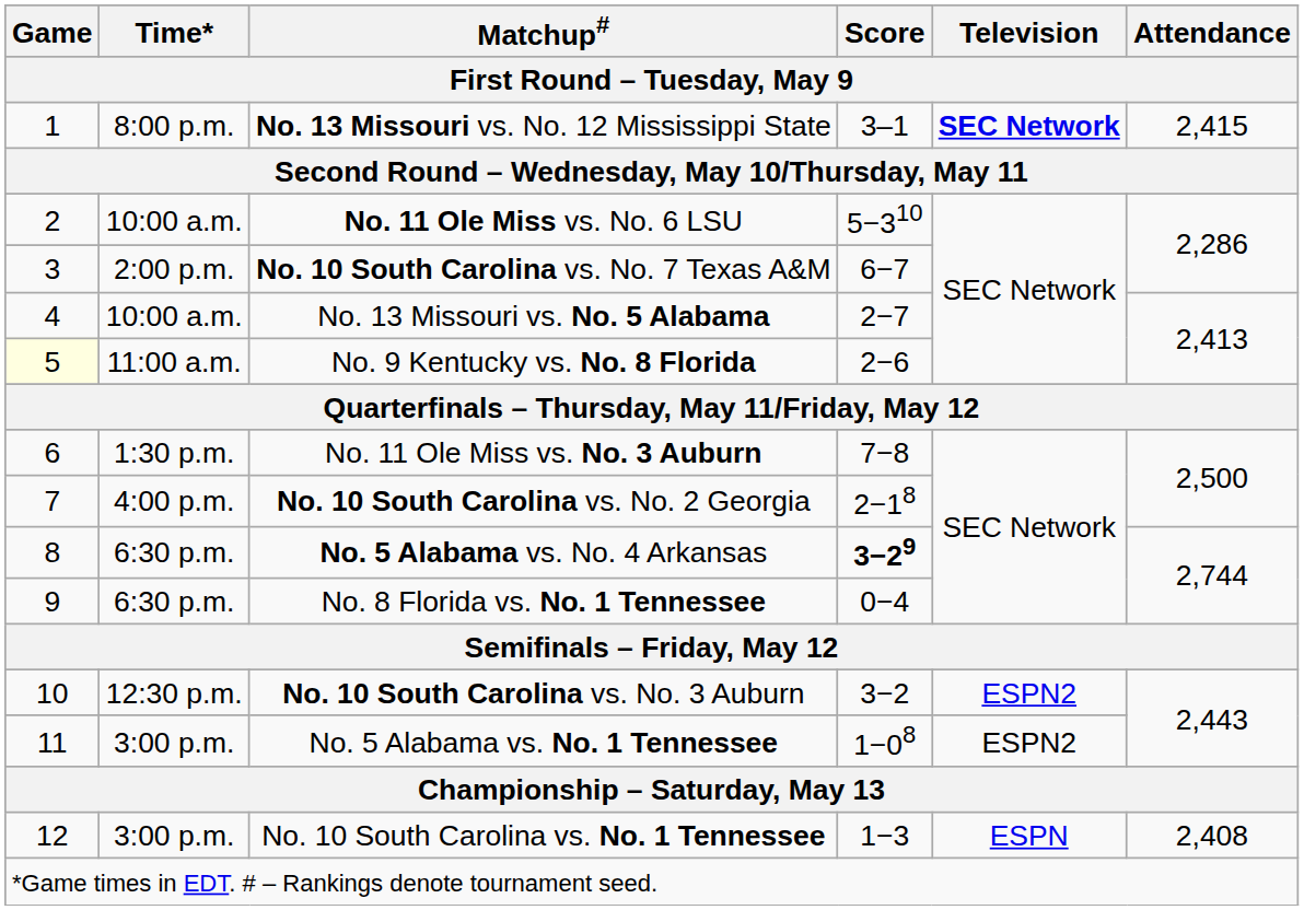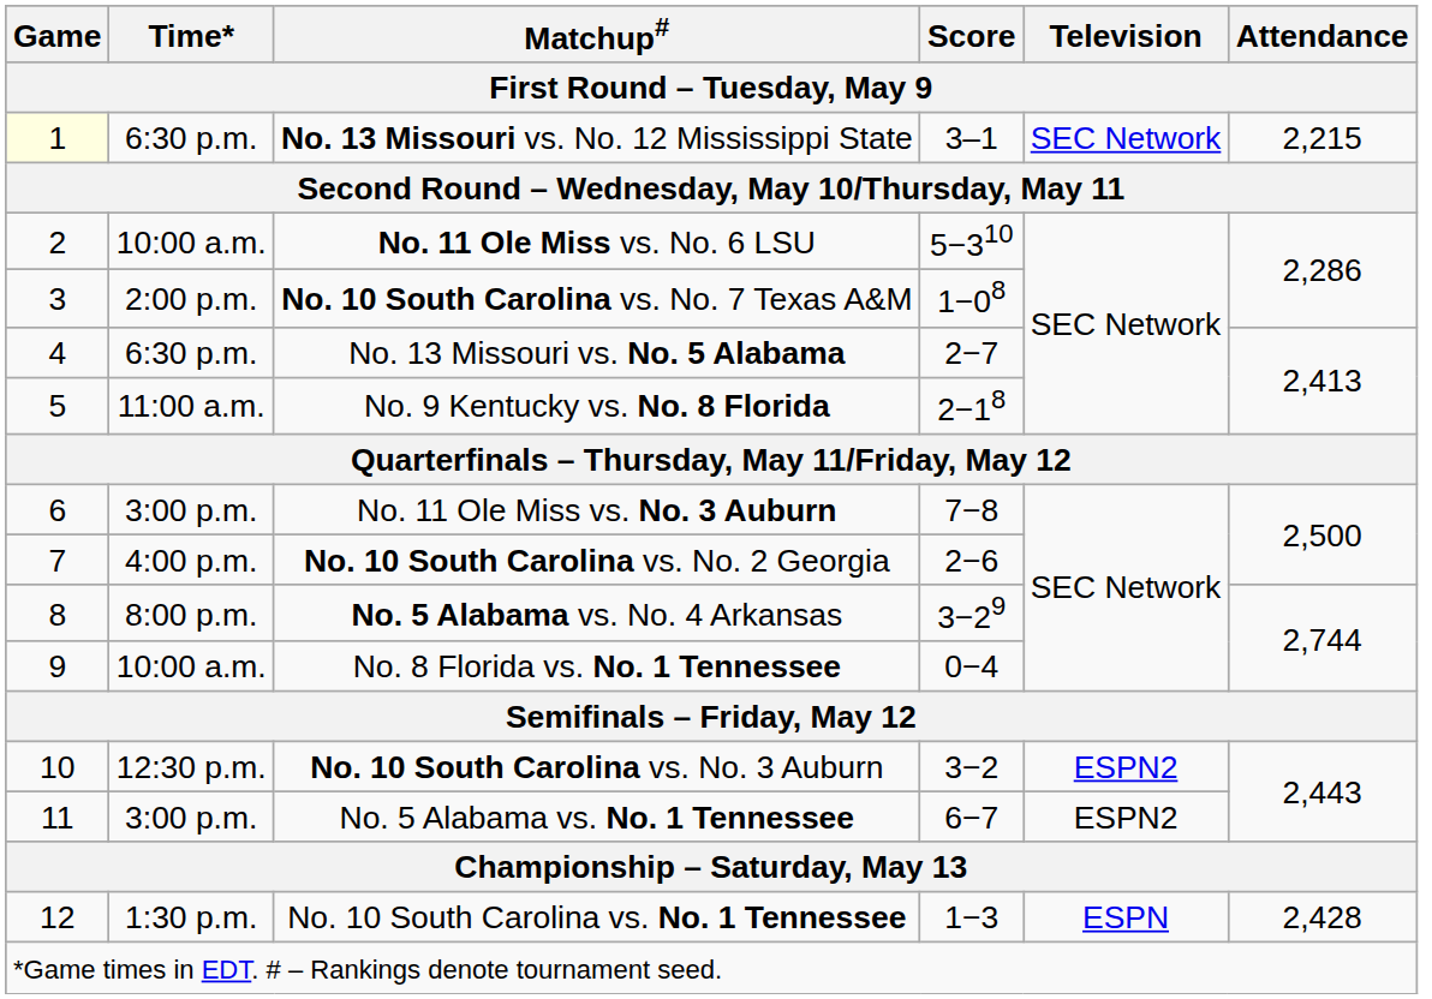 <table class="wikitable" style="font-size: 95%">
 <tr align="center">
 <th>Game</th>
 <th>Time*</th>
 <th>Matchup<sup>#</sup></th>
 <th>Score</th>
 <th>Television</th>
 <th>Attendance</th>
 </tr>
 <tr>
 <th colspan=7>First Round – Tuesday, May 9</th>
 </tr>
 <tr>
-<td style="text-align:center;">1</td>
-<td style="text-align:center;">8:00 p.m.</td>
+<td style="background: lightyellow; text-align:center;">1</td>
+<td style="text-align:center;">6:30 p.m.</td>
 <td style="text-align:center;"><strong>No. 13 Missouri</strong> vs. No. 12 Mississippi State</td>
 <td style="text-align:center;">3–1</td>
-<td style="text-align:center;"><strong><a href='#'>SEC Network</a></strong></td>
-<td style="text-align:center;">2,415</td>
+<td style="text-align:center;"><a href='#'>SEC Network</a></td>
+<td style="text-align:center;">2,215</td>
 </tr>
 <tr>
 <th colspan=7>Second Round – Wednesday, May 10/Thursday, May 11</th>
 </tr>
 <tr>
 <td style="text-align:center;">2</td>
 <td style="text-align:center;">10:00 a.m.</td>
 <td style="text-align:center;"><strong>No. 11 Ole Miss</strong> vs. No. 6 LSU</td>
 <td style="text-align:center;">5−3<sup>10</sup></td>
 <td rowspan=4 style="text-align:center;">SEC Network</td>
 <td rowspan=2 style="text-align:center;">2,286</td>
 </tr>
 <tr>
 <td style="text-align:center;">3</td>
 <td style="text-align:center;">2:00 p.m.</td>
 <td style="text-align:center;"><strong>No. 10 South Carolina</strong> vs. No. 7 Texas A&M</td>
-<td style="text-align:center;">6−7</td>
+<td style="text-align:center;">1−0<sup>8</sup></td>
 </tr>
 <tr>
 <td style="text-align:center;">4</td>
-<td style="text-align:center;">10:00 a.m.</td>
+<td style="text-align:center;">6:30 p.m.</td>
 <td style="text-align:center;">No. 13 Missouri vs. <strong>No. 5 Alabama</strong></td>
 <td style="text-align:center;">2−7</td>
 <td rowspan=2 style="text-align:center;">2,413</td>
 </tr>
 <tr>
-<td style="background: lightyellow; text-align:center;">5</td>
+<td style="text-align:center;">5</td>
 <td style="text-align:center;">11:00 a.m.</td>
 <td style="text-align:center;">No. 9 Kentucky vs. <strong>No. 8 Florida</strong></td>
-<td style="text-align:center;">2−6</td>
+<td style="text-align:center;">2−1<sup>8</sup></td>
 </tr>
 <tr>
 <th colspan=7>Quarterfinals – Thursday, May 11/Friday, May 12</th>
 </tr>
 <tr>
 <td style="text-align:center;">6</td>
-<td style="text-align:center;">1:30 p.m.</td>
+<td style="text-align:center;">3:00 p.m.</td>
 <td style="text-align:center;">No. 11 Ole Miss vs. <strong>No. 3 Auburn</strong></td>
 <td style="text-align:center;">7−8</td>
 <td rowspan=4 style="text-align:center;">SEC Network</td>
 <td rowspan=2 style="text-align:center;">2,500</td>
 </tr>
 <tr>
 <td style="text-align:center;">7</td>
 <td style="text-align:center;">4:00 p.m.</td>
 <td style="text-align:center;"><strong>No. 10 South Carolina</strong> vs. No. 2 Georgia</td>
-<td style="text-align:center;">2−1<sup>8</sup></td>
+<td style="text-align:center;">2−6</td>
 </tr>
 <tr>
 <td style="text-align:center;">8</td>
-<td style="text-align:center;">6:30 p.m.</td>
+<td style="text-align:center;">8:00 p.m.</td>
 <td style="text-align:center;"><strong>No. 5 Alabama</strong> vs. No. 4 Arkansas</td>
-<td style="text-align:center;"><strong>3−2<sup>9</sup></strong></td>
+<td style="text-align:center;">3−2<sup>9</sup></td>
 <td rowspan=2 style="text-align:center;">2,744</td>
 </tr>
 <tr>
 <td style="text-align:center;">9</td>
-<td style="text-align:center;">6:30 p.m.</td>
+<td style="text-align:center;">10:00 a.m.</td>
 <td style="text-align:center;">No. 8 Florida vs. <strong>No. 1 Tennessee</strong></td>
 <td style="text-align:center;">0−4</td>
 </tr>
 <tr>
 <th colspan=7>Semifinals – Friday, May 12</th>
 </tr>
 <tr>
 <td style="text-align:center;">10</td>
 <td style="text-align:center;">12:30 p.m.</td>
 <td style="text-align:center;"><strong>No. 10 South Carolina</strong> vs. No. 3 Auburn</td>
 <td style="text-align:center;">3−2</td>
 <td rowspan=1 style="text-align:center;"><a href='#'>ESPN2</a></td>
 <td rowspan=2 style="text-align:center;">2,443</td>
 </tr>
 <tr>
 <td style="text-align:center;">11</td>
 <td style="text-align:center;">3:00 p.m.</td>
 <td style="text-align:center;">No. 5 Alabama vs. <strong>No. 1 Tennessee</strong></td>
-<td style="text-align:center;">1−0<sup>8</sup></td>
+<td style="text-align:center;">6−7</td>
 <td rowspan=1 style="text-align:center;">ESPN2</td>
 </tr>
 <tr>
 <th colspan=7>Championship – Saturday, May 13</th>
 </tr>
 <tr>
 <td style="text-align:center;">12</td>
-<td style="text-align:center;">3:00 p.m.</td>
+<td style="text-align:center;">1:30 p.m.</td>
 <td style="text-align:center;">No. 10 South Carolina vs. <strong>No. 1 Tennessee</strong></td>
 <td style="text-align:center;">1−3</td>
 <td style="text-align:center;"><a href='#'>ESPN</a></td>
-<td style="text-align:center;">2,408</td>
+<td style="text-align:center;">2,428</td>
 </tr>
 <tr>
 <td colspan=7><small>*Game times in <a href='#'>EDT</a>. # – Rankings denote tournament seed.</small></td>
 </tr>
 </table>
